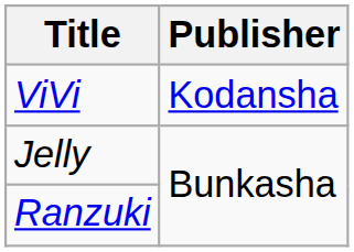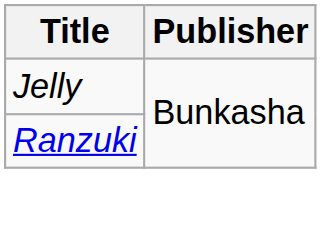 <table class="wikitable">
 <tr>
 <th>Title</th>
 <th>Publisher</th>
-</tr>
-<tr>
-<td><em><a href='#'>ViVi</a></em></td>
-<td><a href='#'>Kodansha</a></td>
 </tr>
 <tr>
 <td><em>Jelly</em></td>
 <td rowspan="2">Bunkasha</td>
 </tr>
 <tr>
 <td><em><a href='#'>Ranzuki</a></em></td>
 </tr>
 </table>
